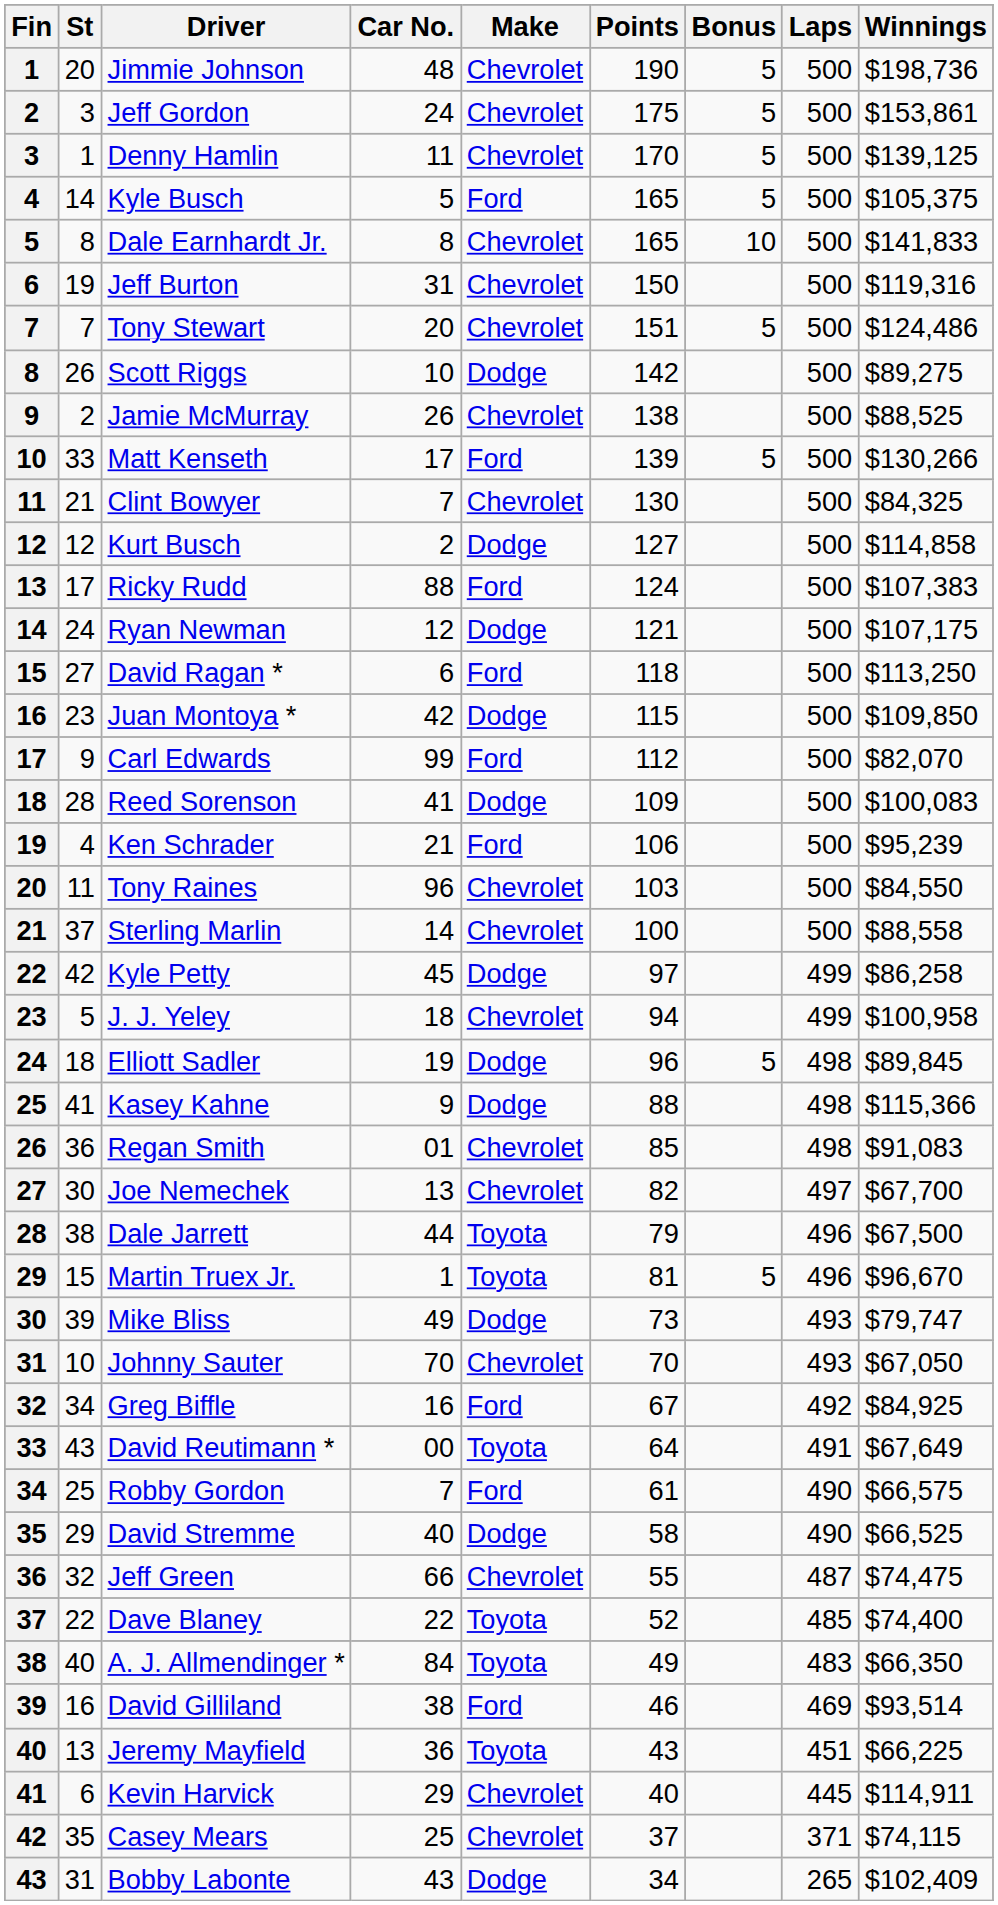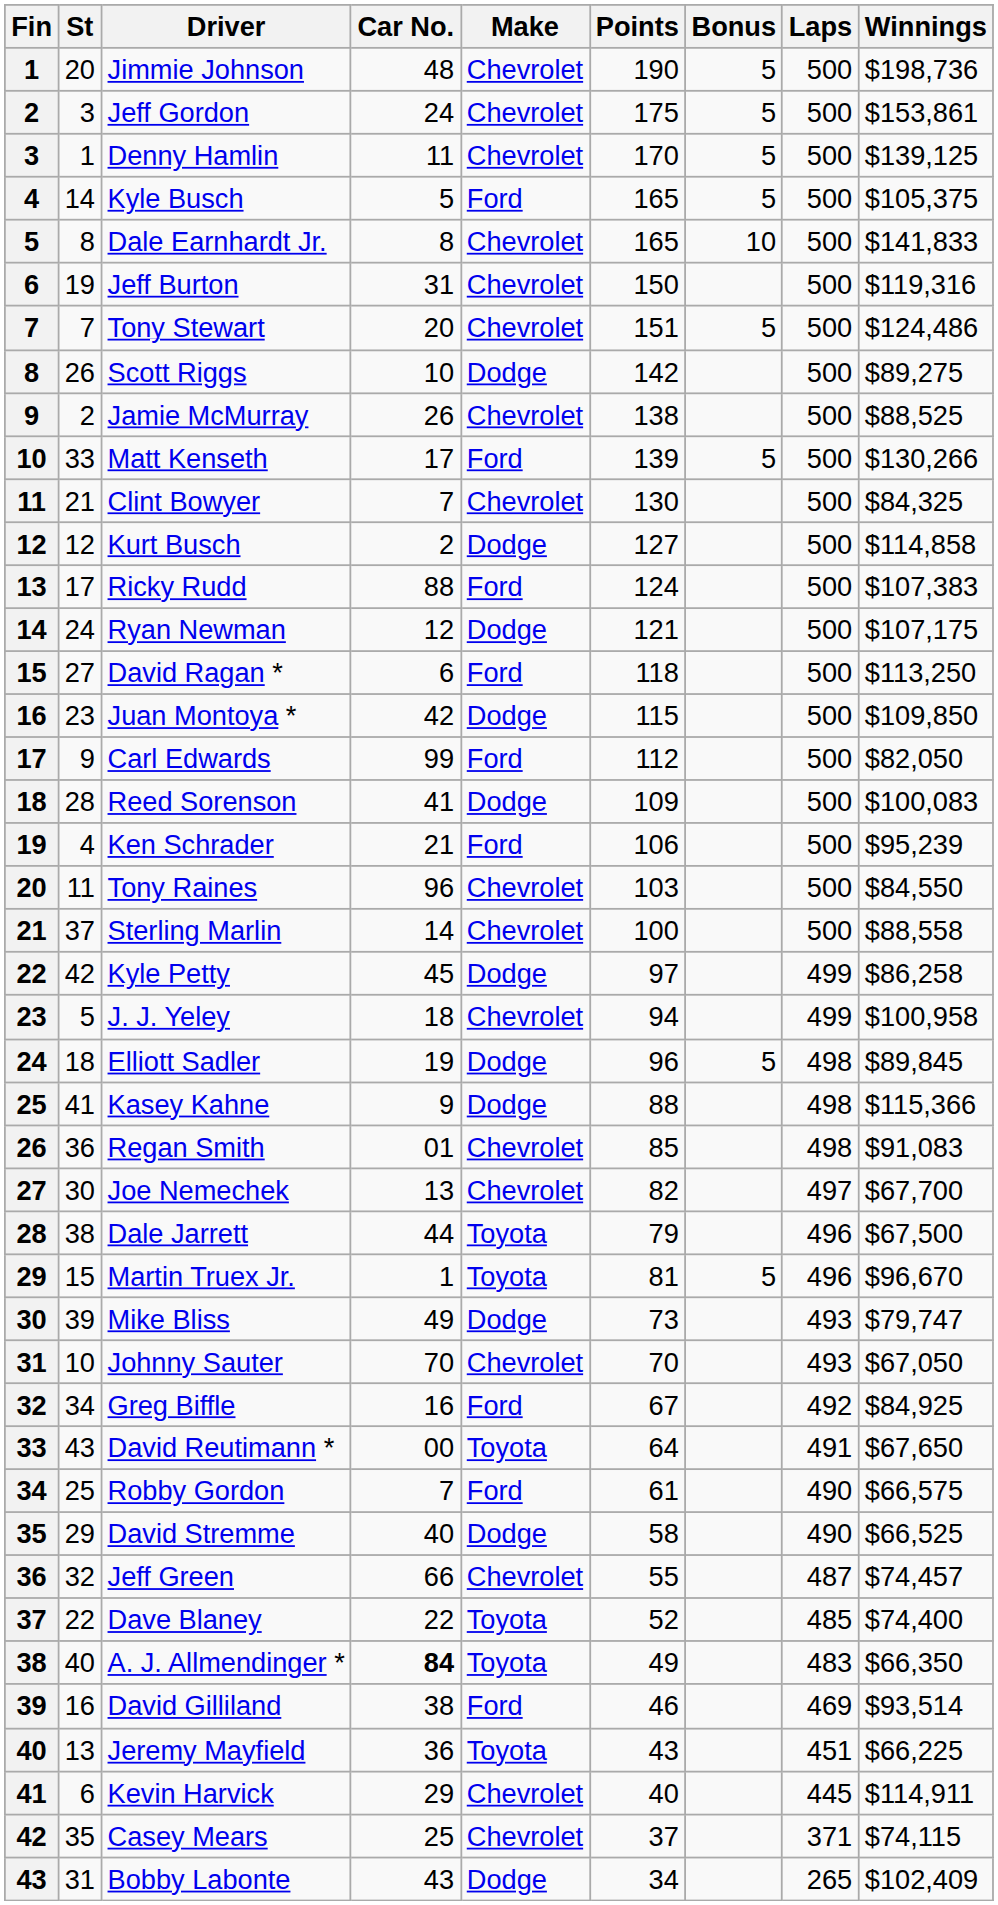 <table class="wikitable" style="font-size: 95%;" cellspacing="0" cellpadding="0" border="0">
 <tr>
 <th>Fin</th>
 <th>St</th>
 <th>Driver</th>
 <th>Car No.</th>
 <th>Make</th>
 <th>Points</th>
 <th>Bonus</th>
 <th>Laps</th>
 <th>Winnings</th>
 </tr>
 <tr>
 <th>1</th>
 <td align="right">20</td>
 <td><a href='#'>Jimmie Johnson</a></td>
 <td align="right">48</td>
 <td><a href='#'>Chevrolet</a></td>
 <td align="right">190</td>
 <td align="right">5</td>
 <td align="right">500</td>
 <td>$198,736</td>
 </tr>
 <tr>
 <th>2</th>
 <td align="right">3</td>
 <td><a href='#'>Jeff Gordon</a></td>
 <td align="right">24</td>
 <td><a href='#'>Chevrolet</a></td>
 <td align="right">175</td>
 <td align="right">5</td>
 <td align="right">500</td>
 <td>$153,861</td>
 </tr>
 <tr>
 <th>3</th>
 <td align="right">1</td>
 <td><a href='#'>Denny Hamlin</a></td>
 <td align="right">11</td>
 <td><a href='#'>Chevrolet</a></td>
 <td align="right">170</td>
 <td align="right">5</td>
 <td align="right">500</td>
 <td>$139,125</td>
 </tr>
 <tr>
 <th>4</th>
 <td align="right">14</td>
 <td><a href='#'>Kyle Busch</a></td>
 <td align="right">5</td>
 <td><a href='#'>Ford</a></td>
 <td align="right">165</td>
 <td align="right">5</td>
 <td align="right">500</td>
 <td>$105,375</td>
 </tr>
 <tr>
 <th>5</th>
 <td align="right">8</td>
 <td><a href='#'>Dale Earnhardt Jr.</a></td>
 <td align="right">8</td>
 <td><a href='#'>Chevrolet</a></td>
 <td align="right">165</td>
 <td align="right">10</td>
 <td align="right">500</td>
 <td>$141,833</td>
 </tr>
 <tr>
 <th>6</th>
 <td align="right">19</td>
 <td><a href='#'>Jeff Burton</a></td>
 <td align="right">31</td>
 <td><a href='#'>Chevrolet</a></td>
 <td align="right">150</td>
 <td></td>
 <td align="right">500</td>
 <td>$119,316</td>
 </tr>
 <tr>
 <th>7</th>
 <td align="right">7</td>
 <td><a href='#'>Tony Stewart</a></td>
 <td align="right">20</td>
 <td><a href='#'>Chevrolet</a></td>
 <td align="right">151</td>
 <td align="right">5</td>
 <td align="right">500</td>
 <td>$124,486</td>
 </tr>
 <tr>
 <th>8</th>
 <td align="right">26</td>
 <td><a href='#'>Scott Riggs</a></td>
 <td align="right">10</td>
 <td><a href='#'>Dodge</a></td>
 <td align="right">142</td>
 <td></td>
 <td align="right">500</td>
 <td>$89,275</td>
 </tr>
 <tr>
 <th>9</th>
 <td align="right">2</td>
 <td><a href='#'>Jamie McMurray</a></td>
 <td align="right">26</td>
 <td><a href='#'>Chevrolet</a></td>
 <td align="right">138</td>
 <td></td>
 <td align="right">500</td>
 <td>$88,525</td>
 </tr>
 <tr>
 <th>10</th>
 <td align="right">33</td>
 <td><a href='#'>Matt Kenseth</a></td>
 <td align="right">17</td>
 <td><a href='#'>Ford</a></td>
 <td align="right">139</td>
 <td align="right">5</td>
 <td align="right">500</td>
 <td>$130,266</td>
 </tr>
 <tr>
 <th>11</th>
 <td align="right">21</td>
 <td><a href='#'>Clint Bowyer</a></td>
 <td align="right">7</td>
 <td><a href='#'>Chevrolet</a></td>
 <td align="right">130</td>
 <td></td>
 <td align="right">500</td>
 <td>$84,325</td>
 </tr>
 <tr>
 <th>12</th>
 <td align="right">12</td>
 <td><a href='#'>Kurt Busch</a></td>
 <td align="right">2</td>
 <td><a href='#'>Dodge</a></td>
 <td align="right">127</td>
 <td></td>
 <td align="right">500</td>
 <td>$114,858</td>
 </tr>
 <tr>
 <th>13</th>
 <td align="right">17</td>
 <td><a href='#'>Ricky Rudd</a></td>
 <td align="right">88</td>
 <td><a href='#'>Ford</a></td>
 <td align="right">124</td>
 <td></td>
 <td align="right">500</td>
 <td>$107,383</td>
 </tr>
 <tr>
 <th>14</th>
 <td align="right">24</td>
 <td><a href='#'>Ryan Newman</a></td>
 <td align="right">12</td>
 <td><a href='#'>Dodge</a></td>
 <td align="right">121</td>
 <td></td>
 <td align="right">500</td>
 <td>$107,175</td>
 </tr>
 <tr>
 <th>15</th>
 <td align="right">27</td>
 <td><a href='#'>David Ragan</a> *</td>
 <td align="right">6</td>
 <td><a href='#'>Ford</a></td>
 <td align="right">118</td>
 <td></td>
 <td align="right">500</td>
 <td>$113,250</td>
 </tr>
 <tr>
 <th>16</th>
 <td align="right">23</td>
 <td><a href='#'>Juan Montoya</a> *</td>
 <td align="right">42</td>
 <td><a href='#'>Dodge</a></td>
 <td align="right">115</td>
 <td></td>
 <td align="right">500</td>
 <td>$109,850</td>
 </tr>
 <tr>
 <th>17</th>
 <td align="right">9</td>
 <td><a href='#'>Carl Edwards</a></td>
 <td align="right">99</td>
 <td><a href='#'>Ford</a></td>
 <td align="right">112</td>
 <td></td>
 <td align="right">500</td>
-<td>$82,070</td>
+<td>$82,050</td>
 </tr>
 <tr>
 <th>18</th>
 <td align="right">28</td>
 <td><a href='#'>Reed Sorenson</a></td>
 <td align="right">41</td>
 <td><a href='#'>Dodge</a></td>
 <td align="right">109</td>
 <td></td>
 <td align="right">500</td>
 <td>$100,083</td>
 </tr>
 <tr>
 <th>19</th>
 <td align="right">4</td>
 <td><a href='#'>Ken Schrader</a></td>
 <td align="right">21</td>
 <td><a href='#'>Ford</a></td>
 <td align="right">106</td>
 <td></td>
 <td align="right">500</td>
 <td>$95,239</td>
 </tr>
 <tr>
 <th>20</th>
 <td align="right">11</td>
 <td><a href='#'>Tony Raines</a></td>
 <td align="right">96</td>
 <td><a href='#'>Chevrolet</a></td>
 <td align="right">103</td>
 <td></td>
 <td align="right">500</td>
 <td>$84,550</td>
 </tr>
 <tr>
 <th>21</th>
 <td align="right">37</td>
 <td><a href='#'>Sterling Marlin</a></td>
 <td align="right">14</td>
 <td><a href='#'>Chevrolet</a></td>
 <td align="right">100</td>
 <td></td>
 <td align="right">500</td>
 <td>$88,558</td>
 </tr>
 <tr>
 <th>22</th>
 <td align="right">42</td>
 <td><a href='#'>Kyle Petty</a></td>
 <td align="right">45</td>
 <td><a href='#'>Dodge</a></td>
 <td align="right">97</td>
 <td></td>
 <td align="right">499</td>
 <td>$86,258</td>
 </tr>
 <tr>
 <th>23</th>
 <td align="right">5</td>
 <td><a href='#'>J. J. Yeley</a></td>
 <td align="right">18</td>
 <td><a href='#'>Chevrolet</a></td>
 <td align="right">94</td>
 <td></td>
 <td align="right">499</td>
 <td>$100,958</td>
 </tr>
 <tr>
 <th>24</th>
 <td align="right">18</td>
 <td><a href='#'>Elliott Sadler</a></td>
 <td align="right">19</td>
 <td><a href='#'>Dodge</a></td>
 <td align="right">96</td>
 <td align="right">5</td>
 <td align="right">498</td>
 <td>$89,845</td>
 </tr>
 <tr>
 <th>25</th>
 <td align="right">41</td>
 <td><a href='#'>Kasey Kahne</a></td>
 <td align="right">9</td>
 <td><a href='#'>Dodge</a></td>
 <td align="right">88</td>
 <td></td>
 <td align="right">498</td>
 <td>$115,366</td>
 </tr>
 <tr>
 <th>26</th>
 <td align="right">36</td>
 <td><a href='#'>Regan Smith</a></td>
 <td align="right">01</td>
 <td><a href='#'>Chevrolet</a></td>
 <td align="right">85</td>
 <td></td>
 <td align="right">498</td>
 <td>$91,083</td>
 </tr>
 <tr>
 <th>27</th>
 <td align="right">30</td>
 <td><a href='#'>Joe Nemechek</a></td>
 <td align="right">13</td>
 <td><a href='#'>Chevrolet</a></td>
 <td align="right">82</td>
 <td></td>
 <td align="right">497</td>
 <td>$67,700</td>
 </tr>
 <tr>
 <th>28</th>
 <td align="right">38</td>
 <td><a href='#'>Dale Jarrett</a></td>
 <td align="right">44</td>
 <td><a href='#'>Toyota</a></td>
 <td align="right">79</td>
 <td></td>
 <td align="right">496</td>
 <td>$67,500</td>
 </tr>
 <tr>
 <th>29</th>
 <td align="right">15</td>
 <td><a href='#'>Martin Truex Jr.</a></td>
 <td align="right">1</td>
 <td><a href='#'>Toyota</a></td>
 <td align="right">81</td>
 <td align="right">5</td>
 <td align="right">496</td>
 <td>$96,670</td>
 </tr>
 <tr>
 <th>30</th>
 <td align="right">39</td>
 <td><a href='#'>Mike Bliss</a></td>
 <td align="right">49</td>
 <td><a href='#'>Dodge</a></td>
 <td align="right">73</td>
 <td></td>
 <td align="right">493</td>
 <td>$79,747</td>
 </tr>
 <tr>
 <th>31</th>
 <td align="right">10</td>
 <td><a href='#'>Johnny Sauter</a></td>
 <td align="right">70</td>
 <td><a href='#'>Chevrolet</a></td>
 <td align="right">70</td>
 <td></td>
 <td align="right">493</td>
 <td>$67,050</td>
 </tr>
 <tr>
 <th>32</th>
 <td align="right">34</td>
 <td><a href='#'>Greg Biffle</a></td>
 <td align="right">16</td>
 <td><a href='#'>Ford</a></td>
 <td align="right">67</td>
 <td></td>
 <td align="right">492</td>
 <td>$84,925</td>
 </tr>
 <tr>
 <th>33</th>
 <td align="right">43</td>
 <td><a href='#'>David Reutimann</a> *</td>
 <td align="right">00</td>
 <td><a href='#'>Toyota</a></td>
 <td align="right">64</td>
 <td></td>
 <td align="right">491</td>
-<td>$67,649</td>
+<td>$67,650</td>
 </tr>
 <tr>
 <th>34</th>
 <td align="right">25</td>
 <td><a href='#'>Robby Gordon</a></td>
 <td align="right">7</td>
 <td><a href='#'>Ford</a></td>
 <td align="right">61</td>
 <td></td>
 <td align="right">490</td>
 <td>$66,575</td>
 </tr>
 <tr>
 <th>35</th>
 <td align="right">29</td>
 <td><a href='#'>David Stremme</a></td>
 <td align="right">40</td>
 <td><a href='#'>Dodge</a></td>
 <td align="right">58</td>
 <td></td>
 <td align="right">490</td>
 <td>$66,525</td>
 </tr>
 <tr>
 <th>36</th>
 <td align="right">32</td>
 <td><a href='#'>Jeff Green</a></td>
 <td align="right">66</td>
 <td><a href='#'>Chevrolet</a></td>
 <td align="right">55</td>
 <td></td>
 <td align="right">487</td>
-<td>$74,475</td>
+<td>$74,457</td>
 </tr>
 <tr>
 <th>37</th>
 <td align="right">22</td>
 <td><a href='#'>Dave Blaney</a></td>
 <td align="right">22</td>
 <td><a href='#'>Toyota</a></td>
 <td align="right">52</td>
 <td></td>
 <td align="right">485</td>
 <td>$74,400</td>
 </tr>
 <tr>
 <th>38</th>
 <td align="right">40</td>
 <td><a href='#'>A. J. Allmendinger</a> *</td>
-<td align="right">84</td>
+<td align="right"><strong>84</strong></td>
 <td><a href='#'>Toyota</a></td>
 <td align="right">49</td>
 <td></td>
 <td align="right">483</td>
 <td>$66,350</td>
 </tr>
 <tr>
 <th>39</th>
 <td align="right">16</td>
 <td><a href='#'>David Gilliland</a></td>
 <td align="right">38</td>
 <td><a href='#'>Ford</a></td>
 <td align="right">46</td>
 <td></td>
 <td align="right">469</td>
 <td>$93,514</td>
 </tr>
 <tr>
 <th>40</th>
 <td align="right">13</td>
 <td><a href='#'>Jeremy Mayfield</a></td>
 <td align="right">36</td>
 <td><a href='#'>Toyota</a></td>
 <td align="right">43</td>
 <td></td>
 <td align="right">451</td>
 <td>$66,225</td>
 </tr>
 <tr>
 <th>41</th>
 <td align="right">6</td>
 <td><a href='#'>Kevin Harvick</a></td>
 <td align="right">29</td>
 <td><a href='#'>Chevrolet</a></td>
 <td align="right">40</td>
 <td></td>
 <td align="right">445</td>
 <td>$114,911</td>
 </tr>
 <tr>
 <th>42</th>
 <td align="right">35</td>
 <td><a href='#'>Casey Mears</a></td>
 <td align="right">25</td>
 <td><a href='#'>Chevrolet</a></td>
 <td align="right">37</td>
 <td></td>
 <td align="right">371</td>
 <td>$74,115</td>
 </tr>
 <tr>
 <th>43</th>
 <td align="right">31</td>
 <td><a href='#'>Bobby Labonte</a></td>
 <td align="right">43</td>
 <td><a href='#'>Dodge</a></td>
 <td align="right">34</td>
 <td></td>
 <td align="right">265</td>
 <td>$102,409</td>
 </tr>
 </table>
